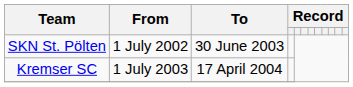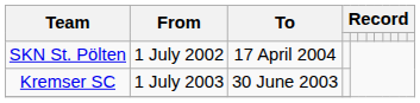 <table class="wikitable" style="text-align: center">
 <tr>
 <th rowspan="2">Team</th>
 <th rowspan="2">From</th>
 <th rowspan="2">To</th>
 <th colspan="9">Record</th>
 </tr>
 <tr>
 <th></th>
 <th></th>
 <th></th>
 <th></th>
 <th></th>
 <th></th>
 <th></th>
 <th></th>
 <th></th>
 </tr>
 <tr>
 <td><a href='#'>SKN St. Pölten</a></td>
 <td>1 July 2002</td>
-<td>30 June 2003<br></td>
+<td>17 April 2004<br></td>
 <td></td>
 </tr>
 <tr>
 <td><a href='#'>Kremser SC</a></td>
 <td>1 July 2003</td>
-<td>17 April 2004<br></td>
+<td>30 June 2003<br></td>
 <td></td>
 </tr>
 <tr>
 </tr>
 </table>
